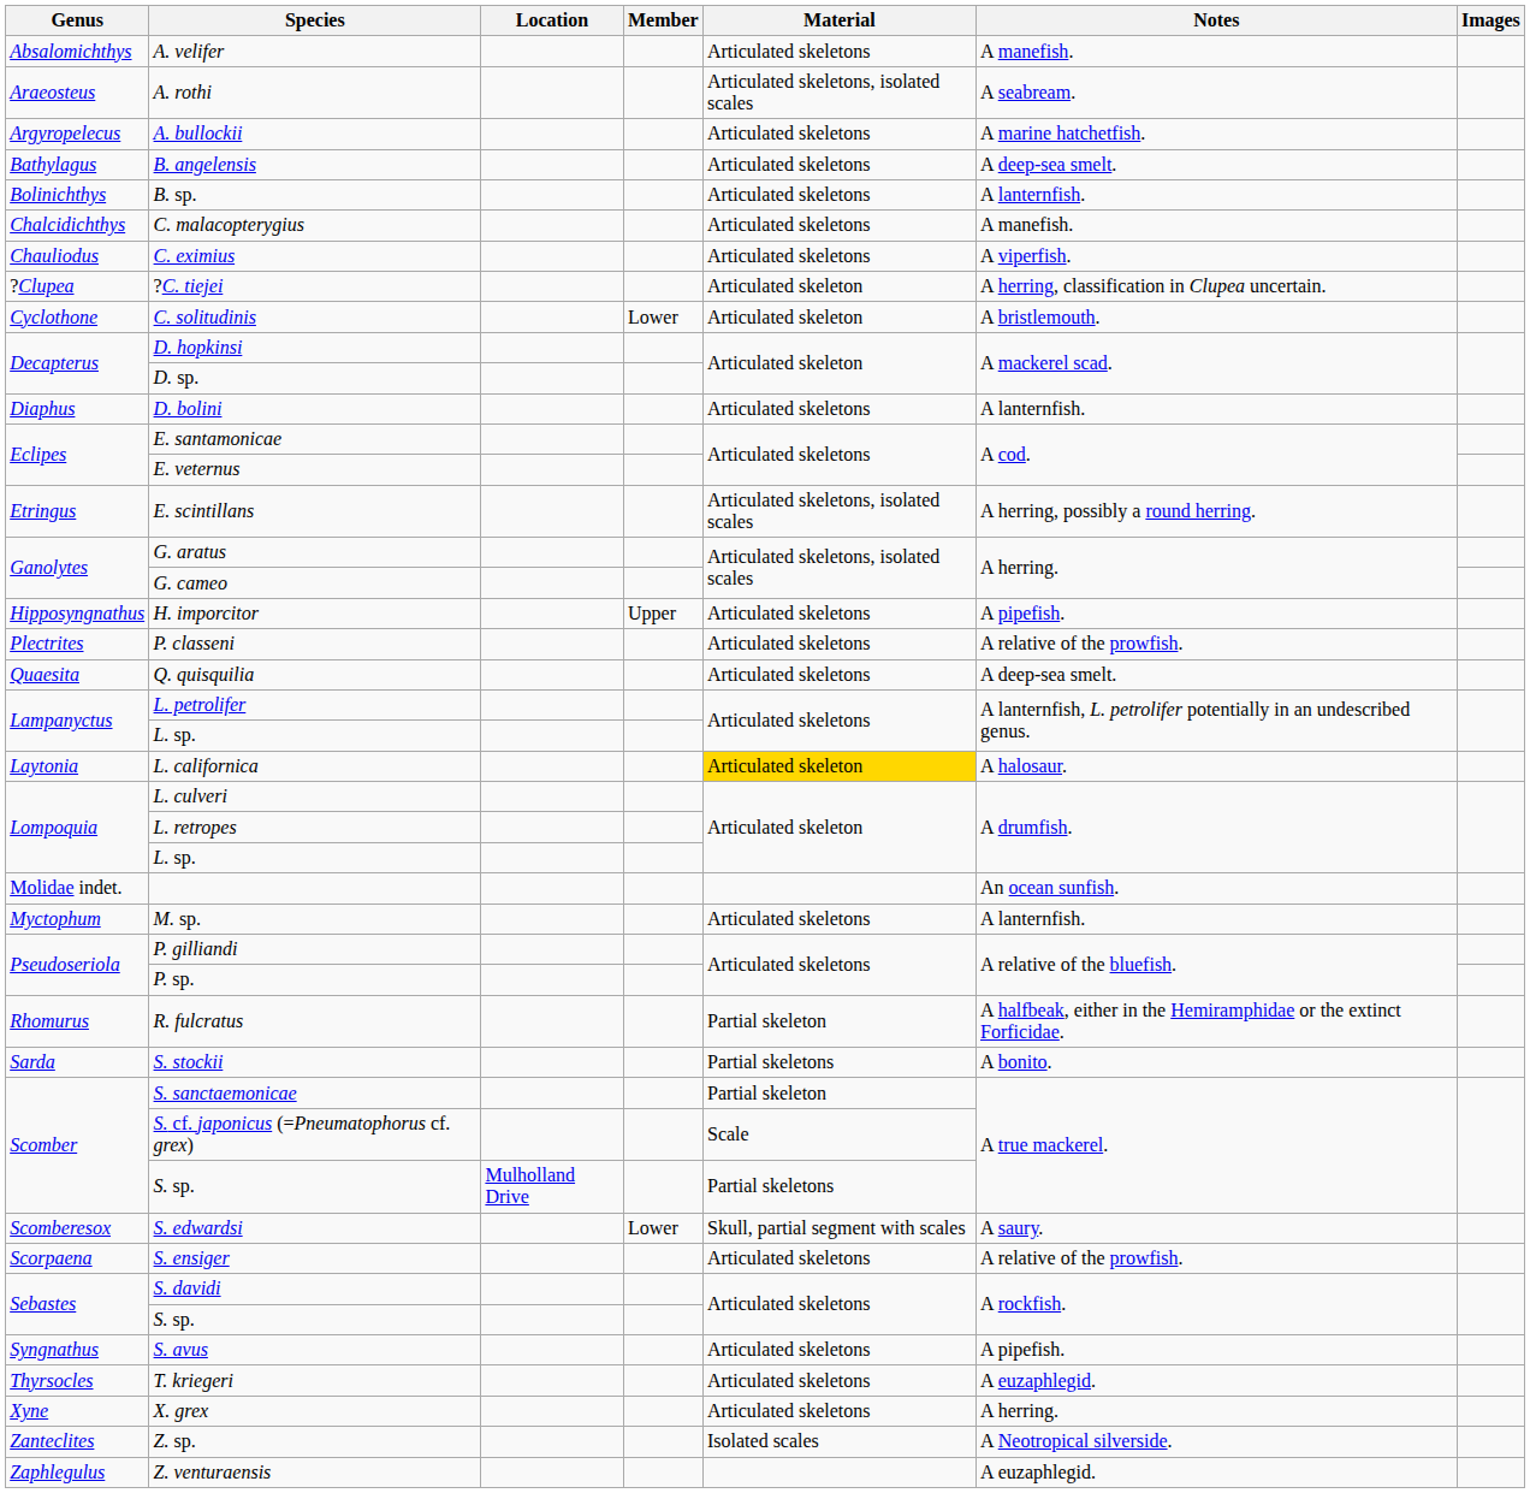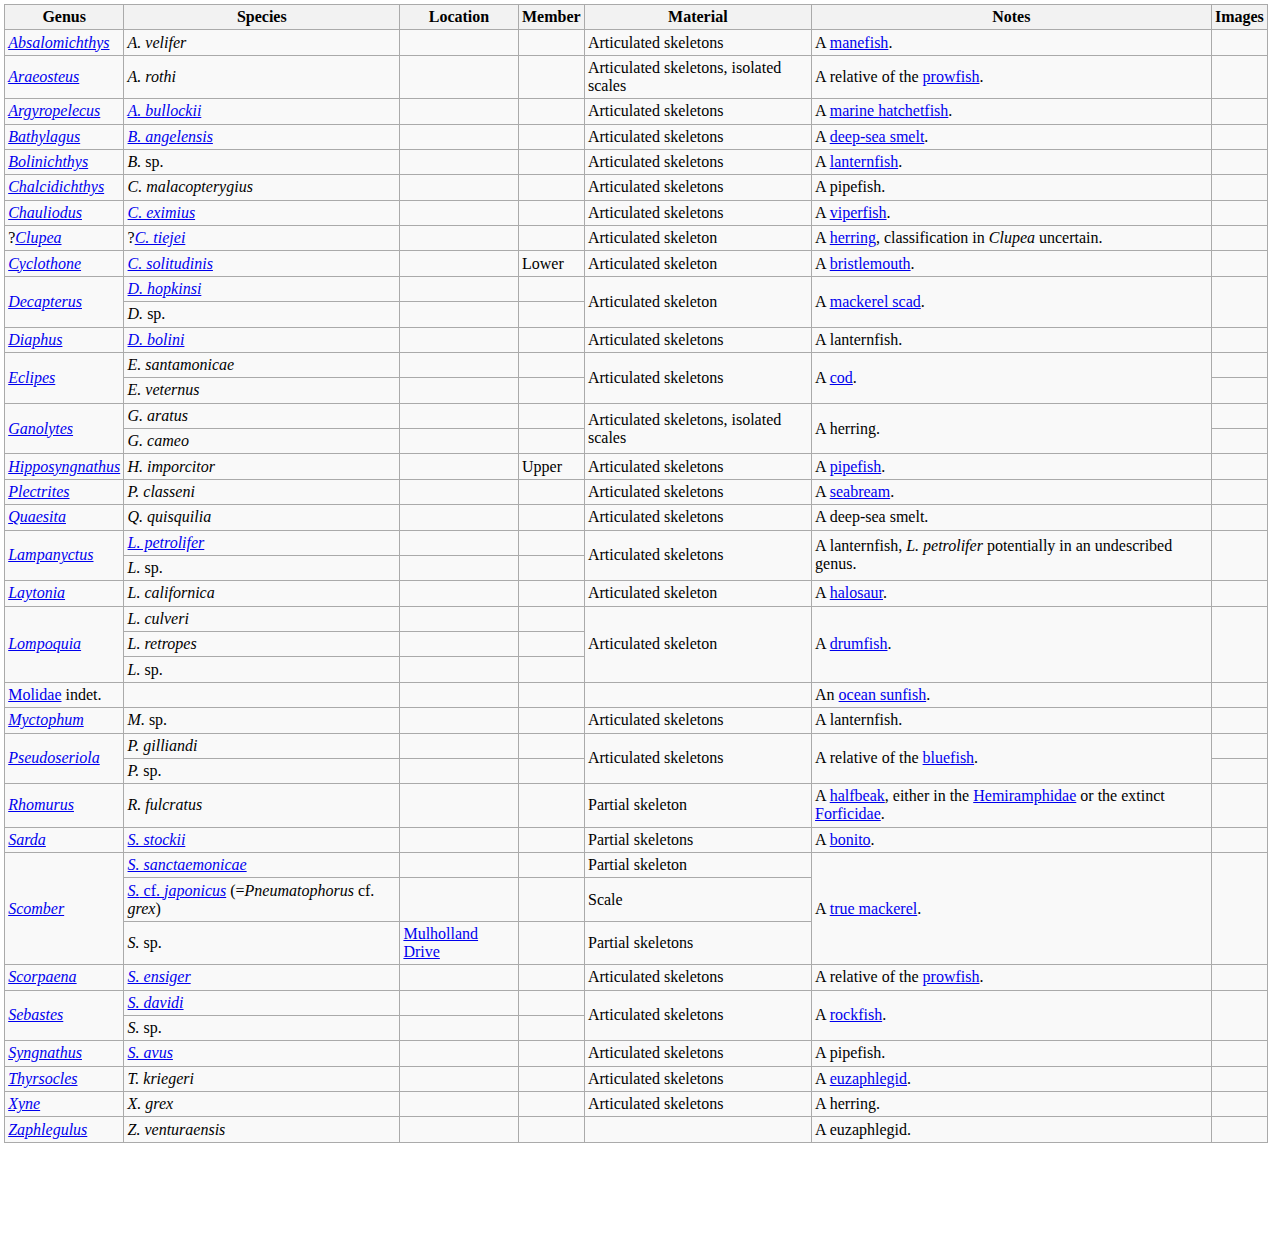 <table class="wikitable" width="100%" align="center">
 <tr>
 <th>Genus</th>
 <th>Species</th>
 <th>Location</th>
 <th>Member</th>
 <th>Material</th>
 <th>Notes</th>
 <th>Images</th>
 </tr>
 <tr>
 <td><em><a href='#'>Absalomichthys</a></em></td>
 <td><em>A. velifer</em></td>
 <td></td>
 <td></td>
 <td>Articulated skeletons</td>
 <td>A <a href='#'>manefish</a>.</td>
 <td></td>
 </tr>
 <tr>
 <td><em><a href='#'>Araeosteus</a></em></td>
 <td><em>A. rothi</em></td>
 <td></td>
 <td></td>
 <td>Articulated skeletons, isolated scales</td>
-<td>A <a href='#'>seabream</a>.</td>
+<td>A relative of the <a href='#'>prowfish</a>.</td>
 <td></td>
 </tr>
 <tr>
 <td><em><a href='#'>Argyropelecus</a></em></td>
 <td><em><a href='#'>A. bullockii</a></em></td>
 <td></td>
 <td></td>
 <td>Articulated skeletons</td>
 <td>A <a href='#'>marine hatchetfish</a>.</td>
 <td></td>
 </tr>
 <tr>
 <td><em><a href='#'>Bathylagus</a></em></td>
 <td><em><a href='#'>B. angelensis</a></em></td>
 <td></td>
 <td></td>
 <td>Articulated skeletons</td>
 <td>A <a href='#'>deep-sea smelt</a>.</td>
 <td></td>
 </tr>
 <tr>
 <td><em><a href='#'>Bolinichthys</a></em></td>
 <td><em>B.</em> sp.</td>
 <td></td>
 <td></td>
 <td>Articulated skeletons</td>
 <td>A <a href='#'>lanternfish</a>.</td>
 <td></td>
 </tr>
 <tr>
 <td><em><a href='#'>Chalcidichthys</a></em></td>
 <td><em>C. malacopterygius</em></td>
 <td></td>
 <td></td>
 <td>Articulated skeletons</td>
-<td>A manefish.</td>
+<td>A pipefish.</td>
 <td></td>
 </tr>
 <tr>
 <td><em><a href='#'>Chauliodus</a></em></td>
 <td><em><a href='#'>C. eximius</a></em></td>
 <td></td>
 <td></td>
 <td>Articulated skeletons</td>
 <td>A <a href='#'>viperfish</a>.</td>
 <td></td>
 </tr>
 <tr>
 <td>?<em><a href='#'>Clupea</a></em></td>
 <td>?<em><a href='#'>C. tiejei</a></em></td>
 <td></td>
 <td></td>
 <td>Articulated skeleton</td>
 <td>A <a href='#'>herring</a>, classification in <em>Clupea</em> uncertain.</td>
 <td></td>
 </tr>
 <tr>
 <td><em><a href='#'>Cyclothone</a></em></td>
 <td><em><a href='#'>C. solitudinis</a></em></td>
 <td></td>
 <td>Lower</td>
 <td>Articulated skeleton</td>
 <td>A <a href='#'>bristlemouth</a>.</td>
 <td></td>
 </tr>
 <tr>
 <td rowspan="2"><em><a href='#'>Decapterus</a></em></td>
 <td><em><a href='#'>D. hopkinsi</a></em></td>
 <td></td>
 <td></td>
 <td rowspan="2">Articulated skeleton</td>
 <td rowspan="2">A <a href='#'>mackerel scad</a>.</td>
 <td rowspan="2"></td>
 </tr>
 <tr>
 <td><em>D.</em> sp.</td>
 <td></td>
 <td></td>
 </tr>
 <tr>
 <td><em><a href='#'>Diaphus</a></em></td>
 <td><em><a href='#'>D. bolini</a></em></td>
 <td></td>
 <td></td>
 <td>Articulated skeletons</td>
 <td>A lanternfish.</td>
 <td></td>
 </tr>
 <tr>
 <td rowspan="2"><em><a href='#'>Eclipes</a></em></td>
 <td><em>E. santamonicae</em></td>
 <td></td>
 <td></td>
 <td rowspan="2">Articulated skeletons</td>
 <td rowspan="2">A <a href='#'>cod</a>.</td>
 <td></td>
 </tr>
 <tr>
 <td><em>E. veternus</em></td>
 <td></td>
 <td></td>
 <td></td>
 </tr>
 <tr>
-<td><em><a href='#'>Etringus</a></em></td>
-<td><em>E. scintillans</em></td>
-<td></td>
-<td></td>
-<td>Articulated skeletons, isolated scales</td>
-<td>A herring, possibly a <a href='#'>round herring</a>.</td>
-<td></td>
-</tr>
-<tr>
 <td rowspan="2"><em><a href='#'>Ganolytes</a></em></td>
 <td><em>G. aratus</em></td>
 <td></td>
 <td></td>
 <td rowspan="2">Articulated skeletons, isolated scales</td>
 <td rowspan="2">A herring.</td>
 <td></td>
 </tr>
 <tr>
 <td><em>G. cameo</em></td>
 <td></td>
 <td></td>
 <td></td>
 </tr>
 <tr>
 <td><em><a href='#'>Hipposyngnathus</a></em></td>
 <td><em>H. imporcitor</em></td>
 <td></td>
 <td>Upper</td>
 <td>Articulated skeletons</td>
 <td>A <a href='#'>pipefish</a>.</td>
 <td></td>
 </tr>
 <tr>
 <td><em><a href='#'>Plectrites</a></em></td>
 <td><em>P. classeni</em></td>
 <td></td>
 <td></td>
 <td>Articulated skeletons</td>
-<td>A relative of the <a href='#'>prowfish</a>.</td>
+<td>A <a href='#'>seabream</a>.</td>
 <td></td>
 </tr>
 <tr>
 <td><em><a href='#'>Quaesita</a></em></td>
 <td><em>Q. quisquilia</em></td>
 <td></td>
 <td></td>
 <td>Articulated skeletons</td>
 <td>A deep-sea smelt.</td>
 <td></td>
 </tr>
 <tr>
 <td rowspan="2"><em><a href='#'>Lampanyctus</a></em></td>
 <td><em><a href='#'>L. petrolifer</a></em></td>
 <td></td>
 <td></td>
 <td rowspan="2">Articulated skeletons</td>
 <td rowspan="2">A lanternfish, <em>L. petrolifer</em> potentially in an undescribed genus.</td>
 <td rowspan="2"></td>
 </tr>
 <tr>
 <td><em>L.</em> sp.</td>
 <td></td>
 <td></td>
 </tr>
 <tr>
 <td><em><a href='#'>Laytonia</a></em></td>
 <td><em>L. californica</em></td>
 <td></td>
 <td></td>
-<td style="background: gold;">Articulated skeleton</td>
+<td>Articulated skeleton</td>
 <td>A <a href='#'>halosaur</a>.</td>
 <td></td>
 </tr>
 <tr>
 <td rowspan="3"><em><a href='#'>Lompoquia</a></em></td>
 <td><em>L. culveri</em></td>
 <td></td>
 <td></td>
 <td rowspan="3">Articulated skeleton</td>
 <td rowspan="3">A <a href='#'>drumfish</a>.</td>
 <td rowspan="3"></td>
 </tr>
 <tr>
 <td><em>L. retropes</em></td>
 <td></td>
 <td></td>
 </tr>
 <tr>
 <td><em>L.</em> sp.</td>
 <td></td>
 <td></td>
 </tr>
 <tr>
 <td><a href='#'>Molidae</a> indet.</td>
 <td></td>
 <td></td>
 <td></td>
 <td></td>
 <td>An <a href='#'>ocean sunfish</a>.</td>
 <td></td>
 </tr>
 <tr>
 <td><em><a href='#'>Myctophum</a></em></td>
 <td><em>M.</em> sp.</td>
 <td></td>
 <td></td>
 <td>Articulated skeletons</td>
 <td>A lanternfish.</td>
 <td></td>
 </tr>
 <tr>
 <td rowspan="2"><em><a href='#'>Pseudoseriola</a></em></td>
 <td><em>P. gilliandi</em></td>
 <td></td>
 <td></td>
 <td rowspan="2">Articulated skeletons</td>
 <td rowspan="2">A relative of the <a href='#'>bluefish</a>.</td>
 <td></td>
 </tr>
 <tr>
 <td><em>P.</em> sp.</td>
 <td></td>
 <td></td>
 <td></td>
 </tr>
 <tr>
 <td><em><a href='#'>Rhomurus</a></em></td>
 <td><em>R. fulcratus</em></td>
 <td></td>
 <td></td>
 <td>Partial skeleton</td>
 <td>A <a href='#'>halfbeak</a>, either in the <a href='#'>Hemiramphidae</a> or the extinct <a href='#'>Forficidae</a>.</td>
 <td></td>
 </tr>
 <tr>
 <td><em><a href='#'>Sarda</a></em></td>
 <td><em><a href='#'>S. stockii</a></em></td>
 <td></td>
 <td></td>
 <td>Partial skeletons</td>
 <td>A <a href='#'>bonito</a>.</td>
 <td></td>
 </tr>
 <tr>
 <td rowspan="3"><em><a href='#'>Scomber</a></em></td>
 <td><em><a href='#'>S. sanctaemonicae</a></em></td>
 <td></td>
 <td></td>
 <td>Partial skeleton</td>
 <td rowspan="3">A <a href='#'>true mackerel</a>.</td>
 <td rowspan="3"></td>
 </tr>
 <tr>
 <td><a href='#'><em>S.</em> cf. <em>japonicus</em></a> (=<em>Pneumatophorus</em> cf. <em>grex</em>)</td>
 <td></td>
 <td></td>
 <td>Scale</td>
 </tr>
 <tr>
 <td><em>S.</em> sp.</td>
 <td><a href='#'>Mulholland Drive</a></td>
 <td></td>
 <td>Partial skeletons</td>
 </tr>
 <tr>
-<td><em><a href='#'>Scomberesox</a></em></td>
-<td><em><a href='#'>S. edwardsi</a></em></td>
-<td></td>
-<td>Lower</td>
-<td>Skull, partial segment with scales</td>
-<td>A <a href='#'>saury</a>.</td>
-<td></td>
-</tr>
-<tr>
 <td><em><a href='#'>Scorpaena</a></em></td>
 <td><em><a href='#'>S. ensiger</a></em></td>
 <td></td>
 <td></td>
 <td>Articulated skeletons</td>
 <td>A relative of the <a href='#'>prowfish</a>.</td>
 <td></td>
 </tr>
 <tr>
 <td rowspan="2"><em><a href='#'>Sebastes</a></em></td>
 <td><em><a href='#'>S. davidi</a></em></td>
 <td></td>
 <td></td>
 <td rowspan="2">Articulated skeletons</td>
 <td rowspan="2">A <a href='#'>rockfish</a>.</td>
 <td rowspan="2"></td>
 </tr>
 <tr>
 <td><em>S.</em> sp.</td>
 <td></td>
 <td></td>
 </tr>
 <tr>
 <td><em><a href='#'>Syngnathus</a></em></td>
 <td><em><a href='#'>S. avus</a></em></td>
 <td></td>
 <td></td>
 <td>Articulated skeletons</td>
 <td>A pipefish.</td>
 <td></td>
 </tr>
 <tr>
 <td><em><a href='#'>Thyrsocles</a></em></td>
 <td><em>T. kriegeri</em></td>
 <td></td>
 <td></td>
 <td>Articulated skeletons</td>
 <td>A <a href='#'>euzaphlegid</a>.</td>
 <td></td>
 </tr>
 <tr>
 <td><em><a href='#'>Xyne</a></em></td>
 <td><em>X. grex</em></td>
 <td></td>
 <td></td>
 <td>Articulated skeletons</td>
 <td>A herring.</td>
 <td></td>
 </tr>
 <tr>
-<td><em><a href='#'>Zanteclites</a></em></td>
-<td><em>Z.</em> sp.</td>
-<td></td>
-<td></td>
-<td>Isolated scales</td>
-<td>A <a href='#'>Neotropical silverside</a>.</td>
-<td></td>
-</tr>
-<tr>
 <td><em><a href='#'>Zaphlegulus</a></em></td>
 <td><em>Z. venturaensis</em></td>
 <td></td>
 <td></td>
 <td></td>
 <td>A euzaphlegid.</td>
 <td></td>
 </tr>
 </table>
